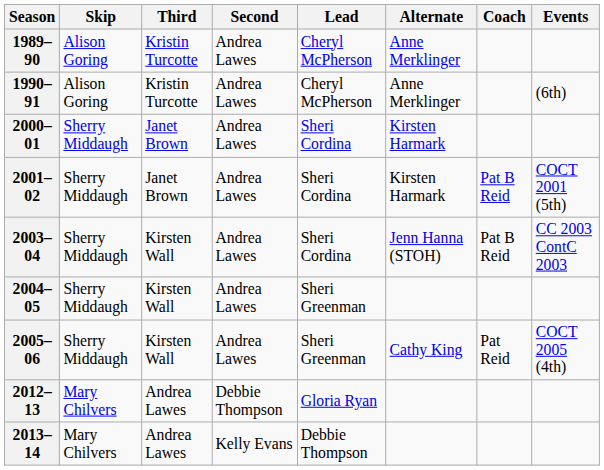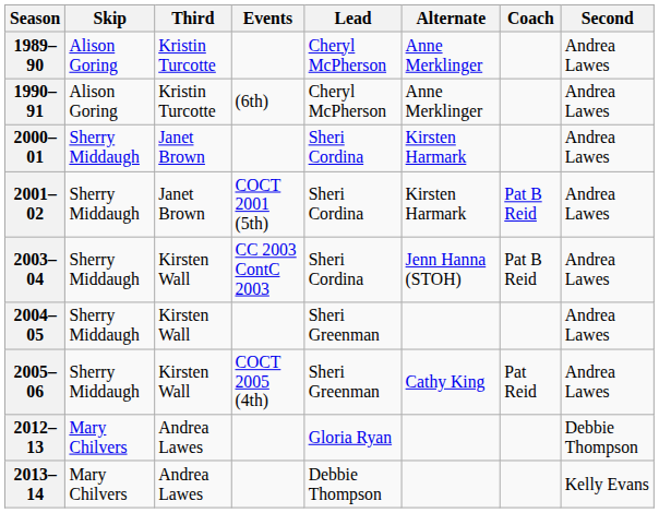 <table class="wikitable">
 <tr>
 <th scope="col">Season</th>
 <th scope="col">Skip</th>
 <th scope="col">Third</th>
-<th scope="col">Second</th>
+<th scope="col">Events</th>
 <th scope="col">Lead</th>
 <th scope="col">Alternate</th>
 <th scope="col">Coach</th>
-<th scope="col">Events</th>
+<th scope="col">Second</th>
 </tr>
 <tr>
 <th scope="row">1989–90</th>
 <td><a href='#'>Alison Goring</a></td>
 <td><a href='#'>Kristin Turcotte</a></td>
-<td>Andrea Lawes</td>
+<td> <br> </td>
 <td><a href='#'>Cheryl McPherson</a></td>
 <td><a href='#'>Anne Merklinger</a></td>
 <td></td>
-<td> <br> </td>
+<td>Andrea Lawes</td>
 </tr>
 <tr>
 <th scope="row">1990–91</th>
 <td>Alison Goring</td>
 <td>Kristin Turcotte</td>
-<td>Andrea Lawes</td>
+<td> (6th)</td>
 <td>Cheryl McPherson</td>
 <td>Anne Merklinger</td>
 <td></td>
-<td> (6th)</td>
+<td>Andrea Lawes</td>
 </tr>
 <tr>
 <th scope="row">2000–01</th>
 <td><a href='#'>Sherry Middaugh</a></td>
 <td><a href='#'>Janet Brown</a></td>
-<td>Andrea Lawes</td>
+<td> </td>
 <td><a href='#'>Sheri Cordina</a></td>
 <td><a href='#'>Kirsten Harmark</a></td>
 <td></td>
-<td> </td>
+<td>Andrea Lawes</td>
 </tr>
 <tr>
 <th scope="row">2001–02</th>
 <td>Sherry Middaugh</td>
 <td>Janet Brown</td>
-<td>Andrea Lawes</td>
+<td><a href='#'>COCT 2001</a> (5th)<br> </td>
 <td>Sheri Cordina</td>
 <td>Kirsten Harmark</td>
 <td><a href='#'>Pat B Reid</a></td>
-<td><a href='#'>COCT 2001</a> (5th)<br> </td>
+<td>Andrea Lawes</td>
 </tr>
 <tr>
 <th scope="row">2003–04</th>
 <td>Sherry Middaugh</td>
 <td>Kirsten Wall</td>
-<td>Andrea Lawes</td>
+<td><a href='#'>CC 2003</a> <br><a href='#'>ContC 2003</a> <br> </td>
 <td>Sheri Cordina</td>
 <td><a href='#'>Jenn Hanna</a> (STOH)</td>
 <td>Pat B Reid</td>
-<td><a href='#'>CC 2003</a> <br><a href='#'>ContC 2003</a> <br> </td>
+<td>Andrea Lawes</td>
 </tr>
 <tr>
 <th scope="row">2004–05</th>
 <td>Sherry Middaugh</td>
 <td>Kirsten Wall</td>
-<td>Andrea Lawes</td>
+<td></td>
 <td>Sheri Greenman</td>
 <td></td>
 <td></td>
-<td></td>
+<td>Andrea Lawes</td>
 </tr>
 <tr>
 <th scope="row">2005–06</th>
 <td>Sherry Middaugh</td>
 <td>Kirsten Wall</td>
-<td>Andrea Lawes</td>
+<td><a href='#'>COCT 2005</a> (4th)</td>
 <td>Sheri Greenman</td>
 <td><a href='#'>Cathy King</a></td>
 <td>Pat Reid</td>
-<td><a href='#'>COCT 2005</a> (4th)</td>
+<td>Andrea Lawes</td>
 </tr>
 <tr>
 <th scope="row">2012–13</th>
 <td><a href='#'>Mary Chilvers</a></td>
 <td>Andrea Lawes</td>
-<td>Debbie Thompson</td>
+<td></td>
 <td><a href='#'>Gloria Ryan</a></td>
 <td></td>
 <td></td>
-<td></td>
+<td>Debbie Thompson</td>
 </tr>
 <tr>
 <th scope="row">2013–14</th>
 <td>Mary Chilvers</td>
 <td>Andrea Lawes</td>
-<td>Kelly Evans</td>
+<td></td>
 <td>Debbie Thompson</td>
 <td></td>
 <td></td>
-<td></td>
+<td>Kelly Evans</td>
 </tr>
 </table>
